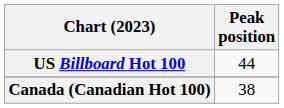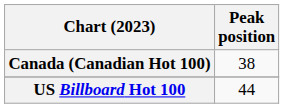 <table class="wikitable plainrowheaders sortable" style="text-align:center">
 <tr>
 <th scope="col">Chart (2023)</th>
 <th scope="col">Peak<br>position</th>
 </tr>
 <tr>
-<th scope="row">US <a href='#'><em>Billboard</em> Hot 100</a></th>
-<td>44</td>
+<th scope="row">Canada (Canadian Hot 100)</th>
+<td>38</td>
 </tr>
 <tr>
 </tr>
 <tr>
 </tr>
 <tr>
-<th scope="row">Canada (Canadian Hot 100)</th>
-<td>38</td>
+<th scope="row">US <a href='#'><em>Billboard</em> Hot 100</a></th>
+<td>44</td>
 </tr>
 </table>
